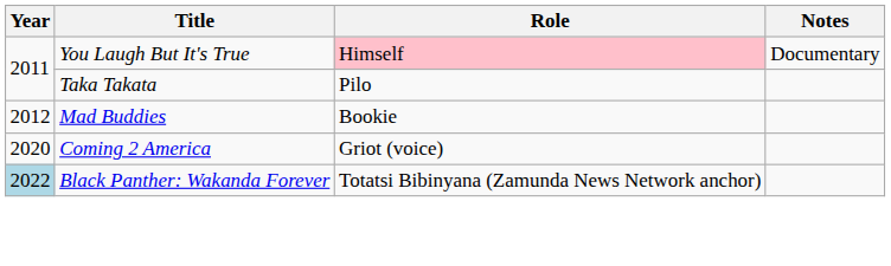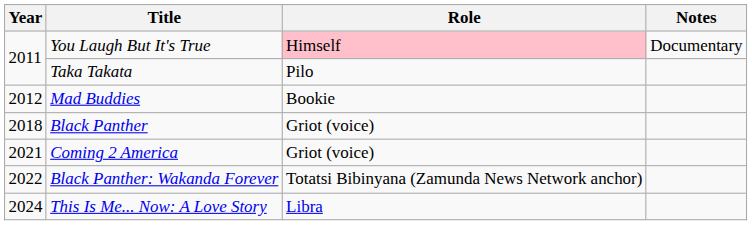 <table class="wikitable">
 <tr>
 <th>Year</th>
 <th>Title</th>
 <th>Role</th>
 <th>Notes</th>
 </tr>
 <tr>
 <td rowspan="2">2011</td>
 <td><em>You Laugh But It's True</em></td>
 <td style="background: pink;">Himself</td>
 <td>Documentary</td>
 </tr>
 <tr>
 <td><em>Taka Takata</em></td>
 <td>Pilo</td>
 <td></td>
 </tr>
 <tr>
 <td>2012</td>
 <td><em><a href='#'>Mad Buddies</a></em></td>
 <td>Bookie</td>
 <td></td>
 </tr>
 <tr>
-<td>2020</td>
+<td>2018</td>
+<td><em><a href='#'>Black Panther</a></em></td>
+<td>Griot (voice)</td>
+<td></td>
+</tr>
+<tr>
+<td>2021</td>
 <td><em><a href='#'>Coming 2 America</a></em></td>
 <td>Griot (voice)</td>
 <td></td>
 </tr>
 <tr>
-<td style="background: lightblue;">2022</td>
+<td>2022</td>
 <td><em><a href='#'>Black Panther: Wakanda Forever</a></em></td>
 <td>Totatsi Bibinyana (Zamunda News Network anchor)</td>
 <td></td>
 </tr>
+<tr>
+<td>2024</td>
+<td><em><a href='#'>This Is Me... Now: A Love Story</a></em></td>
+<td><a href='#'>Libra</a></td>
+<td></td>
+</tr>
 </table>
